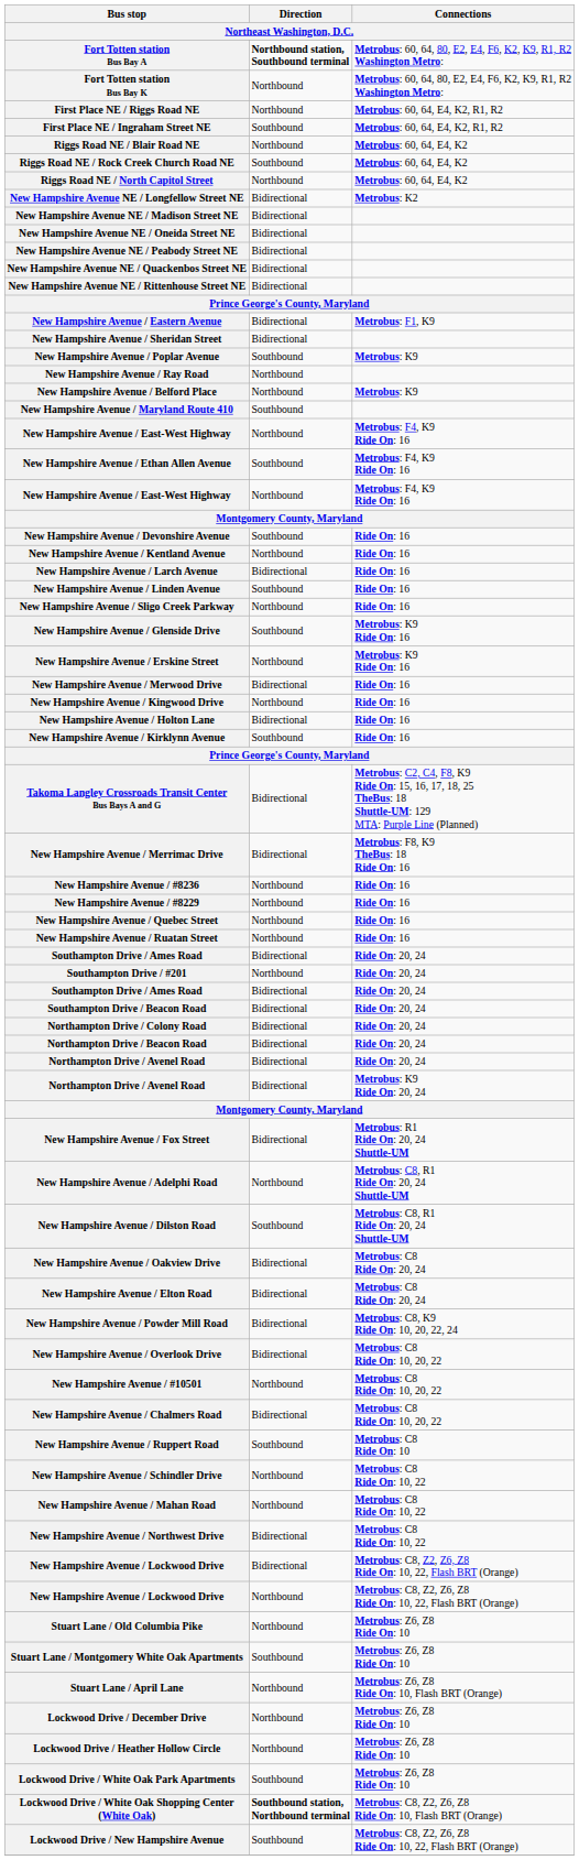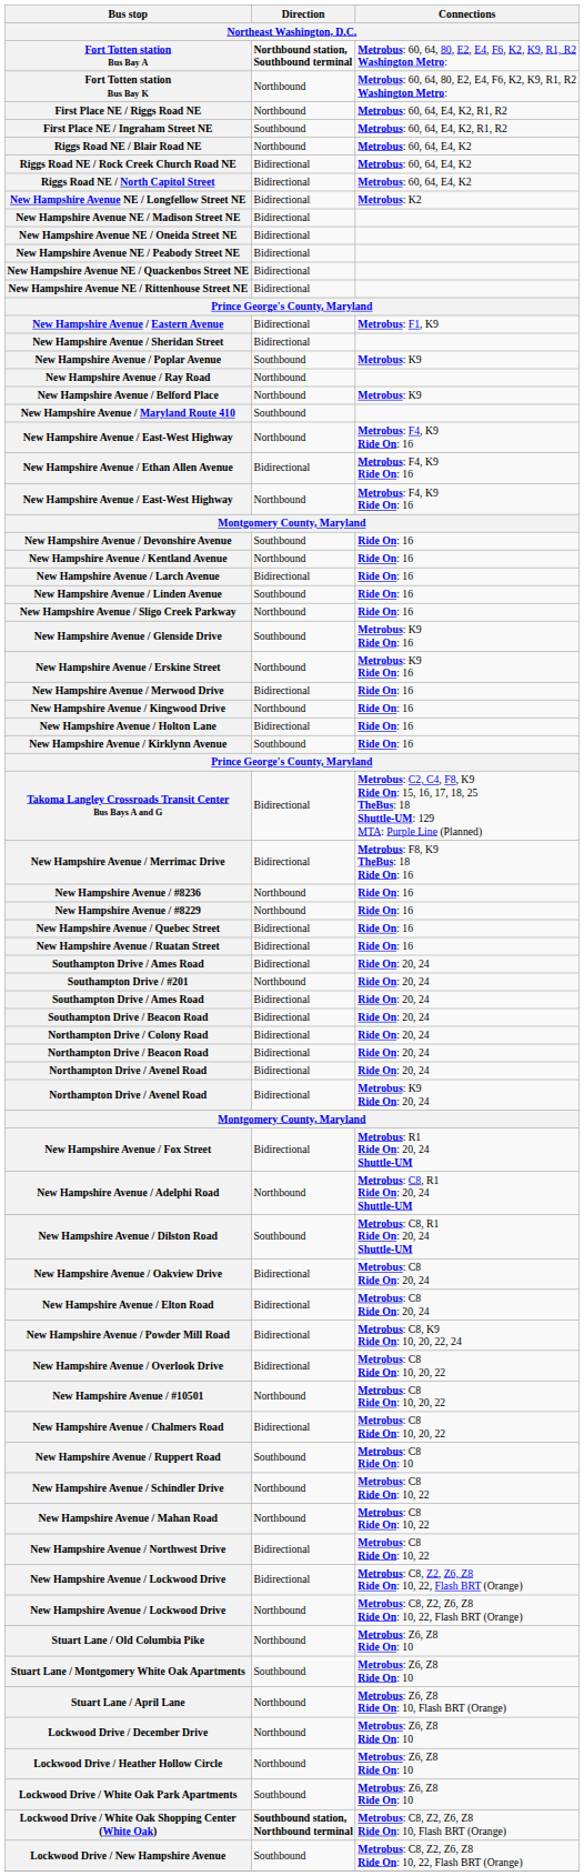 <table class="wikitable collapsible collapsed" style="font-size: 95%;">
 <tr>
 <th>Bus stop</th>
 <th>Direction</th>
 <th>Connections</th>
 </tr>
 <tr>
 <th colspan="5"><a href='#'>Northeast Washington, D.C.</a></th>
 </tr>
 <tr>
 <th><a href='#'>Fort Totten station</a><br><small>Bus Bay A</small></th>
 <td><strong>Northbound station,<br>Southbound terminal</strong></td>
 <td> <strong><a href='#'>Metrobus</a></strong>: 60, 64, <a href='#'>80</a>, <a href='#'>E2</a>, <a href='#'>E4</a>, <a href='#'>F6</a>, <a href='#'>K2</a>, <a href='#'>K9</a>, <a href='#'>R1, R2</a><br> <strong><a href='#'>Washington Metro</a></strong>: </td>
 </tr>
 <tr>
 <th>Fort Totten station<br><small>Bus Bay K</small></th>
 <td>Northbound</td>
 <td> <strong><a href='#'>Metrobus</a></strong>: 60, 64, 80, E2, E4, F6, K2, K9, R1, R2<br> <strong><a href='#'>Washington Metro</a></strong>: </td>
 </tr>
 <tr>
 <th>First Place NE / Riggs Road NE</th>
 <td>Northbound</td>
 <td> <strong><a href='#'>Metrobus</a></strong>: 60, 64, E4, K2, R1, R2</td>
 </tr>
 <tr>
 <th>First Place NE / Ingraham Street NE</th>
 <td>Southbound</td>
 <td> <strong><a href='#'>Metrobus</a></strong>: 60, 64, E4, K2, R1, R2</td>
 </tr>
 <tr>
 <th>Riggs Road NE / Blair Road NE</th>
 <td>Northbound</td>
 <td> <strong><a href='#'>Metrobus</a></strong>: 60, 64, E4, K2</td>
 </tr>
 <tr>
 <th>Riggs Road NE / Rock Creek Church Road NE</th>
-<td>Southbound</td>
+<td>Bidirectional</td>
 <td> <strong><a href='#'>Metrobus</a></strong>: 60, 64, E4, K2</td>
 </tr>
 <tr>
 <th>Riggs Road NE / <a href='#'>North Capitol Street</a></th>
-<td>Northbound</td>
+<td>Bidirectional</td>
 <td> <strong><a href='#'>Metrobus</a></strong>: 60, 64, E4, K2</td>
 </tr>
 <tr>
 <th><a href='#'>New Hampshire Avenue</a> NE / Longfellow Street NE</th>
 <td>Bidirectional</td>
 <td> <strong><a href='#'>Metrobus</a></strong>: K2</td>
 </tr>
 <tr>
 <th>New Hampshire Avenue NE / Madison Street NE</th>
 <td>Bidirectional</td>
 <td></td>
 </tr>
 <tr>
 <th>New Hampshire Avenue NE / Oneida Street NE</th>
 <td>Bidirectional</td>
 <td></td>
 </tr>
 <tr>
 <th>New Hampshire Avenue NE / Peabody Street NE</th>
 <td>Bidirectional</td>
 <td></td>
 </tr>
 <tr>
 <th>New Hampshire Avenue NE / Quackenbos Street NE</th>
 <td>Bidirectional</td>
 <td></td>
 </tr>
 <tr>
 <th>New Hampshire Avenue NE / Rittenhouse Street NE</th>
 <td>Bidirectional</td>
 <td></td>
 </tr>
 <tr>
 <th colspan="5"><a href='#'>Prince George's County, Maryland</a></th>
 </tr>
 <tr>
 <th><a href='#'>New Hampshire Avenue</a> / <a href='#'>Eastern Avenue</a></th>
 <td>Bidirectional</td>
 <td> <strong><a href='#'>Metrobus</a></strong>: <a href='#'>F1</a>, K9</td>
 </tr>
 <tr>
 <th>New Hampshire Avenue / Sheridan Street</th>
 <td>Bidirectional</td>
 <td></td>
 </tr>
 <tr>
 <th>New Hampshire Avenue / Poplar Avenue</th>
 <td>Southbound</td>
 <td> <strong><a href='#'>Metrobus</a></strong>: K9</td>
 </tr>
 <tr>
 <th>New Hampshire Avenue / Ray Road</th>
 <td>Northbound</td>
 <td></td>
 </tr>
 <tr>
 <th>New Hampshire Avenue / Belford Place</th>
 <td>Northbound</td>
 <td> <strong><a href='#'>Metrobus</a></strong>: K9</td>
 </tr>
 <tr>
 <th>New Hampshire Avenue / <a href='#'>Maryland Route 410</a></th>
 <td>Southbound</td>
 <td></td>
 </tr>
 <tr>
 <th>New Hampshire Avenue / East-West Highway</th>
 <td>Northbound</td>
 <td> <strong><a href='#'>Metrobus</a></strong>: <a href='#'>F4</a>, K9<br>  <strong><a href='#'>Ride On</a></strong>: 16</td>
 </tr>
 <tr>
 <th>New Hampshire Avenue / Ethan Allen Avenue</th>
-<td>Southbound</td>
+<td>Bidirectional</td>
 <td> <strong><a href='#'>Metrobus</a></strong>: F4, K9<br> <strong><a href='#'>Ride On</a></strong>: 16</td>
 </tr>
 <tr>
 <th>New Hampshire Avenue / East-West Highway</th>
 <td>Northbound</td>
 <td> <strong><a href='#'>Metrobus</a></strong>: F4, K9<br> <strong><a href='#'>Ride On</a></strong>: 16</td>
 </tr>
 <tr>
 <th colspan="5"><a href='#'>Montgomery County, Maryland</a></th>
 </tr>
 <tr>
 <th>New Hampshire Avenue / Devonshire Avenue</th>
 <td>Southbound</td>
 <td> <strong><a href='#'>Ride On</a></strong>: 16</td>
 </tr>
 <tr>
 <th>New Hampshire Avenue / Kentland Avenue</th>
 <td>Northbound</td>
 <td> <strong><a href='#'>Ride On</a></strong>: 16</td>
 </tr>
 <tr>
 <th>New Hampshire Avenue / Larch Avenue</th>
 <td>Bidirectional</td>
 <td> <strong><a href='#'>Ride On</a></strong>: 16</td>
 </tr>
 <tr>
 <th>New Hampshire Avenue / Linden Avenue</th>
 <td>Southbound</td>
 <td> <strong><a href='#'>Ride On</a></strong>: 16</td>
 </tr>
 <tr>
 <th>New Hampshire Avenue / Sligo Creek Parkway</th>
 <td>Northbound</td>
 <td> <strong><a href='#'>Ride On</a></strong>: 16</td>
 </tr>
 <tr>
 <th>New Hampshire Avenue / Glenside Drive</th>
 <td>Southbound</td>
 <td> <strong><a href='#'>Metrobus</a></strong>: K9<br> <strong><a href='#'>Ride On</a></strong>: 16</td>
 </tr>
 <tr>
 <th>New Hampshire Avenue / Erskine Street</th>
 <td>Northbound</td>
 <td> <strong><a href='#'>Metrobus</a></strong>: K9<br> <strong><a href='#'>Ride On</a></strong>: 16</td>
 </tr>
 <tr>
 <th>New Hampshire Avenue / Merwood Drive</th>
 <td>Bidirectional</td>
 <td> <strong><a href='#'>Ride On</a></strong>: 16</td>
 </tr>
 <tr>
 <th>New Hampshire Avenue / Kingwood Drive</th>
 <td>Northbound</td>
 <td> <strong><a href='#'>Ride On</a></strong>: 16</td>
 </tr>
 <tr>
 <th>New Hampshire Avenue / Holton Lane</th>
 <td>Bidirectional</td>
 <td> <strong><a href='#'>Ride On</a></strong>: 16</td>
 </tr>
 <tr>
 <th>New Hampshire Avenue / Kirklynn Avenue</th>
 <td>Southbound</td>
 <td> <strong><a href='#'>Ride On</a></strong>: 16</td>
 </tr>
 <tr>
 <th colspan="5"><a href='#'>Prince George's County, Maryland</a></th>
 </tr>
 <tr>
 <th><a href='#'>Takoma Langley Crossroads Transit Center</a><br><small>Bus Bays A and G</small></th>
 <td>Bidirectional</td>
 <td> <strong><a href='#'>Metrobus</a></strong>: <a href='#'>C2, C4</a>, <a href='#'>F8</a>, K9<br> <strong><a href='#'>Ride On</a></strong>: 15, 16, 17, 18, 25<br>  <strong><a href='#'>TheBus</a></strong>: 18<br> <strong><a href='#'>Shuttle-UM</a></strong>: 129<br> <a href='#'>MTA</a>: <a href='#'>Purple Line</a> (Planned)</td>
 </tr>
 <tr>
 <th>New Hampshire Avenue / Merrimac Drive</th>
 <td>Bidirectional</td>
 <td> <strong><a href='#'>Metrobus</a></strong>: F8, K9<br> <strong><a href='#'>TheBus</a></strong>: 18<br> <strong><a href='#'>Ride On</a></strong>: 16</td>
 </tr>
 <tr>
 <th>New Hampshire Avenue / #8236</th>
 <td>Northbound</td>
 <td> <strong><a href='#'>Ride On</a></strong>: 16</td>
 </tr>
 <tr>
 <th>New Hampshire Avenue / #8229</th>
 <td>Northbound</td>
 <td> <strong><a href='#'>Ride On</a></strong>: 16</td>
 </tr>
 <tr>
 <th>New Hampshire Avenue / Quebec Street</th>
-<td>Northbound</td>
+<td>Bidirectional</td>
 <td> <strong><a href='#'>Ride On</a></strong>: 16</td>
 </tr>
 <tr>
 <th>New Hampshire Avenue / Ruatan Street</th>
-<td>Northbound</td>
+<td>Bidirectional</td>
 <td> <strong><a href='#'>Ride On</a></strong>: 16</td>
 </tr>
 <tr>
 <th>Southampton Drive / Ames Road</th>
 <td>Bidirectional</td>
 <td> <strong><a href='#'>Ride On</a></strong>: 20, 24</td>
 </tr>
 <tr>
 <th>Southampton Drive / #201</th>
 <td>Northbound</td>
 <td> <strong><a href='#'>Ride On</a></strong>: 20, 24</td>
 </tr>
 <tr>
 <th>Southampton Drive / Ames Road</th>
 <td>Bidirectional</td>
 <td> <strong><a href='#'>Ride On</a></strong>: 20, 24</td>
 </tr>
 <tr>
 <th>Southampton Drive / Beacon Road</th>
 <td>Bidirectional</td>
 <td> <strong><a href='#'>Ride On</a></strong>: 20, 24</td>
 </tr>
 <tr>
 <th>Northampton Drive / Colony Road</th>
 <td>Bidirectional</td>
 <td> <strong><a href='#'>Ride On</a></strong>: 20, 24</td>
 </tr>
 <tr>
 <th>Northampton Drive / Beacon Road</th>
 <td>Bidirectional</td>
 <td> <strong><a href='#'>Ride On</a></strong>: 20, 24</td>
 </tr>
 <tr>
 <th>Northampton Drive / Avenel Road</th>
 <td>Bidirectional</td>
 <td> <strong><a href='#'>Ride On</a></strong>: 20, 24</td>
 </tr>
 <tr>
 <th>Northampton Drive / Avenel Road</th>
 <td>Bidirectional</td>
 <td> <strong><a href='#'>Metrobus</a></strong>: K9<br> <strong><a href='#'>Ride On</a></strong>: 20, 24</td>
 </tr>
 <tr>
 <th colspan="5"><a href='#'>Montgomery County, Maryland</a></th>
 </tr>
 <tr>
 <th>New Hampshire Avenue / Fox Street</th>
 <td>Bidirectional</td>
 <td> <strong><a href='#'>Metrobus</a></strong>: R1<br> <strong><a href='#'>Ride On</a></strong>: 20, 24<br> <strong><a href='#'>Shuttle-UM</a></strong></td>
 </tr>
 <tr>
 <th>New Hampshire Avenue / Adelphi Road</th>
 <td>Northbound</td>
 <td> <strong><a href='#'>Metrobus</a></strong>: <a href='#'>C8</a>, R1<br> <strong><a href='#'>Ride On</a></strong>: 20, 24<br> <strong><a href='#'>Shuttle-UM</a></strong></td>
 </tr>
 <tr>
 <th>New Hampshire Avenue / Dilston Road</th>
 <td>Southbound</td>
 <td> <strong><a href='#'>Metrobus</a></strong>: C8, R1<br> <strong><a href='#'>Ride On</a></strong>: 20, 24<br> <strong><a href='#'>Shuttle-UM</a></strong></td>
 </tr>
 <tr>
 <th>New Hampshire Avenue / Oakview Drive</th>
 <td>Bidirectional</td>
 <td> <strong><a href='#'>Metrobus</a></strong>: C8<br> <strong><a href='#'>Ride On</a></strong>: 20, 24</td>
 </tr>
 <tr>
 <th>New Hampshire Avenue / Elton Road</th>
 <td>Bidirectional</td>
 <td> <strong><a href='#'>Metrobus</a></strong>: C8<br> <strong><a href='#'>Ride On</a></strong>: 20, 24</td>
 </tr>
 <tr>
 <th>New Hampshire Avenue / Powder Mill Road</th>
 <td>Bidirectional</td>
 <td> <strong><a href='#'>Metrobus</a></strong>: C8, K9<br> <strong><a href='#'>Ride On</a></strong>: 10, 20, 22, 24</td>
 </tr>
 <tr>
 <th>New Hampshire Avenue / Overlook Drive</th>
 <td>Bidirectional</td>
 <td> <strong><a href='#'>Metrobus</a></strong>: C8<br> <strong><a href='#'>Ride On</a></strong>: 10, 20, 22</td>
 </tr>
 <tr>
 <th>New Hampshire Avenue / #10501</th>
 <td>Northbound</td>
 <td> <strong><a href='#'>Metrobus</a></strong>: C8<br> <strong><a href='#'>Ride On</a></strong>: 10, 20, 22</td>
 </tr>
 <tr>
 <th>New Hampshire Avenue / Chalmers Road</th>
 <td>Bidirectional</td>
 <td> <strong><a href='#'>Metrobus</a></strong>: C8<br> <strong><a href='#'>Ride On</a></strong>: 10, 20, 22</td>
 </tr>
 <tr>
 <th>New Hampshire Avenue / Ruppert Road</th>
 <td>Southbound</td>
 <td> <strong><a href='#'>Metrobus</a></strong>: C8<br> <strong><a href='#'>Ride On</a></strong>: 10</td>
 </tr>
 <tr>
 <th>New Hampshire Avenue / Schindler Drive</th>
 <td>Northbound</td>
 <td> <strong><a href='#'>Metrobus</a></strong>: C8<br> <strong><a href='#'>Ride On</a></strong>: 10, 22</td>
 </tr>
 <tr>
 <th>New Hampshire Avenue / Mahan Road</th>
 <td>Northbound</td>
 <td> <strong><a href='#'>Metrobus</a></strong>: C8<br> <strong><a href='#'>Ride On</a></strong>: 10, 22</td>
 </tr>
 <tr>
 <th>New Hampshire Avenue / Northwest Drive</th>
 <td>Bidirectional</td>
 <td> <strong><a href='#'>Metrobus</a></strong>: C8<br> <strong><a href='#'>Ride On</a></strong>: 10, 22</td>
 </tr>
 <tr>
 <th>New Hampshire Avenue / Lockwood Drive</th>
 <td>Bidirectional</td>
 <td> <strong><a href='#'>Metrobus</a></strong>: C8, <a href='#'>Z2</a>, <a href='#'>Z6, Z8</a><br> <strong><a href='#'>Ride On</a></strong>: 10, 22, <a href='#'>Flash BRT</a> (Orange)</td>
 </tr>
 <tr>
 <th>New Hampshire Avenue / Lockwood Drive</th>
 <td>Northbound</td>
 <td> <strong><a href='#'>Metrobus</a></strong>: C8, Z2, Z6, Z8<br> <strong><a href='#'>Ride On</a></strong>: 10, 22, Flash BRT (Orange)</td>
 </tr>
 <tr>
 <th>Stuart Lane / Old Columbia Pike</th>
 <td>Northbound</td>
 <td> <strong><a href='#'>Metrobus</a></strong>: Z6, Z8<br> <strong><a href='#'>Ride On</a></strong>: 10</td>
 </tr>
 <tr>
 <th>Stuart Lane / Montgomery White Oak Apartments</th>
 <td>Southbound</td>
 <td> <strong><a href='#'>Metrobus</a></strong>: Z6, Z8<br> <strong><a href='#'>Ride On</a></strong>: 10</td>
 </tr>
 <tr>
 <th>Stuart Lane / April Lane</th>
 <td>Northbound</td>
 <td> <strong><a href='#'>Metrobus</a></strong>: Z6, Z8<br> <strong><a href='#'>Ride On</a></strong>: 10, Flash BRT (Orange)</td>
 </tr>
 <tr>
 <th>Lockwood Drive / December Drive</th>
 <td>Northbound</td>
 <td> <strong><a href='#'>Metrobus</a></strong>: Z6, Z8<br> <strong><a href='#'>Ride On</a></strong>: 10</td>
 </tr>
 <tr>
 <th>Lockwood Drive / Heather Hollow Circle</th>
 <td>Northbound</td>
 <td> <strong><a href='#'>Metrobus</a></strong>: Z6, Z8<br> <strong><a href='#'>Ride On</a></strong>: 10</td>
 </tr>
 <tr>
 <th>Lockwood Drive / White Oak Park Apartments</th>
 <td>Southbound</td>
 <td> <strong><a href='#'>Metrobus</a></strong>: Z6, Z8<br> <strong><a href='#'>Ride On</a></strong>: 10</td>
 </tr>
 <tr>
 <th>Lockwood Drive / White Oak Shopping Center<br>(<a href='#'>White Oak</a>)</th>
 <td><strong>Southbound station,<br>Northbound terminal</strong></td>
 <td> <strong><a href='#'>Metrobus</a></strong>: C8, Z2, Z6, Z8<br> <strong><a href='#'>Ride On</a></strong>: 10, Flash BRT (Orange)</td>
 </tr>
 <tr>
 <th>Lockwood Drive / New Hampshire Avenue</th>
 <td>Southbound</td>
 <td> <strong><a href='#'>Metrobus</a></strong>: C8, Z2, Z6, Z8<br> <strong><a href='#'>Ride On</a></strong>: 10, 22, Flash BRT (Orange)</td>
 </tr>
 <tr>
 </tr>
 </table>
